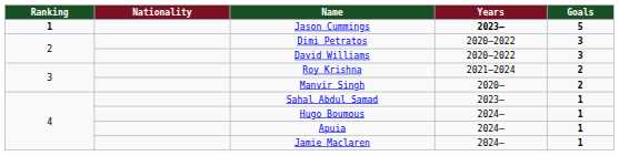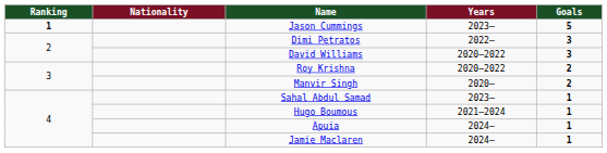 <table class="wikitable sortable" style=text-align:center;width:70%>
 <tr>
 <th style="background:#1A5026; color:white; text-align:center;">Ranking</th>
 <th style="background:#7A1024; color:white; text-align:center;">Nationality</th>
 <th style="background:#1A5026; color:white; text-align:center;">Name</th>
 <th style="background:#7A1024; color:white; text-align:center;">Years</th>
 <th style="background:#1A5026; color:white; text-align:center;">Goals</th>
 </tr>
 <tr>
 <td><strong>1</strong></td>
 <td align=left></td>
 <td><a href='#'>Jason Cummings</a></td>
-<td><strong>2023–</strong></td>
+<td>2023–</td>
 <td><strong>5</strong></td>
 </tr>
 <tr>
 <td rowspan=2>2</td>
 <td align=left></td>
 <td><a href='#'>Dimi Petratos</a></td>
-<td>2020–2022</td>
+<td>2022–</td>
 <td><strong>3</strong></td>
 </tr>
 <tr>
 <td align=left></td>
 <td><a href='#'>David Williams</a></td>
 <td>2020–2022</td>
 <td><strong>3</strong></td>
 </tr>
 <tr>
 <td rowspan=2>3</td>
 <td align=left></td>
 <td><a href='#'>Roy Krishna</a></td>
-<td>2021–2024</td>
+<td>2020–2022</td>
 <td><strong>2</strong></td>
 </tr>
 <tr>
 <td align=left></td>
 <td><a href='#'>Manvir Singh</a></td>
 <td>2020–</td>
 <td><strong>2</strong></td>
 </tr>
 <tr>
 <td rowspan=4>4</td>
 <td align=left></td>
 <td><a href='#'>Sahal Abdul Samad</a></td>
 <td>2023–</td>
 <td><strong>1</strong></td>
 </tr>
 <tr>
 <td align=left></td>
 <td><a href='#'>Hugo Boumous</a></td>
-<td>2024–</td>
+<td>2021–2024</td>
 <td><strong>1</strong></td>
 </tr>
 <tr>
 <td align=left></td>
 <td><a href='#'>Apuia</a></td>
 <td>2024–</td>
 <td><strong>1</strong></td>
 </tr>
 <tr>
 <td align=left></td>
 <td><a href='#'>Jamie Maclaren</a></td>
 <td>2024–</td>
 <td><strong>1</strong></td>
 </tr>
 </table>
